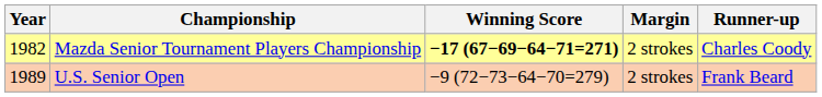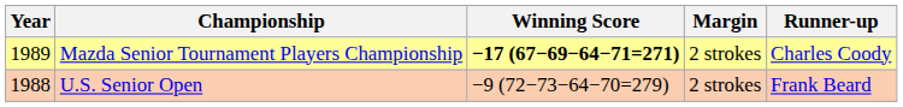 <table class="wikitable">
 <tr>
 <th>Year</th>
 <th>Championship</th>
 <th>Winning Score</th>
 <th>Margin</th>
 <th>Runner-up</th>
 </tr>
 <tr style="background:#FFFF99;">
-<td>1982</td>
+<td>1989</td>
 <td><a href='#'>Mazda Senior Tournament Players Championship</a></td>
 <td><strong>−17 (67−69−64−71=271)</strong></td>
 <td>2 strokes</td>
 <td> <a href='#'>Charles Coody</a></td>
 </tr>
 <tr style="background:#FBCEB1;">
-<td>1989</td>
+<td>1988</td>
 <td><a href='#'>U.S. Senior Open</a></td>
 <td>−9 (72−73−64−70=279)</td>
 <td>2 strokes</td>
 <td> <a href='#'>Frank Beard</a></td>
 </tr>
 </table>
